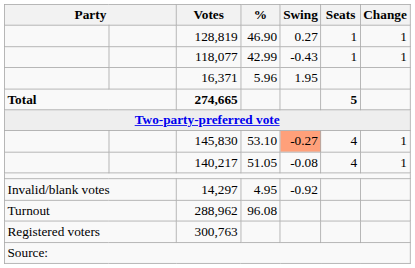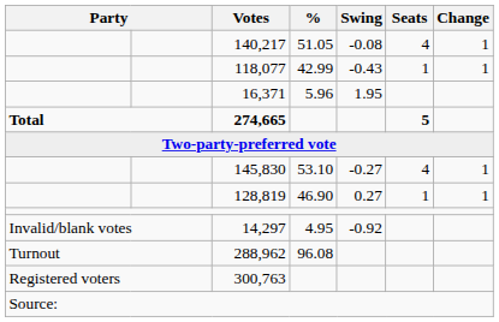 <table class="wikitable">
 <tr>
 <th colspan=2 style="width:200px"><strong>Party</strong></th>
 <th style="width:70px; text-align:center;"><strong>Votes</strong></th>
 <th style="width:40px; text-align:center;"><strong>%</strong></th>
 <th style="width:40px; text-align:center;"><strong>Swing</strong></th>
 <th style="width:40px; text-align:center;"><strong>Seats</strong></th>
 <th style="width:40px; text-align:center;"><strong>Change</strong></th>
 </tr>
 <tr>
 <td> </td>
 <td></td>
-<td align=right>128,819</td>
-<td align=right>46.90</td>
-<td align=right>0.27</td>
-<td align=right>1</td>
+<td align=right>140,217</td>
+<td align=right>51.05</td>
+<td align=right>-0.08</td>
+<td align=right>4</td>
 <td align=right> 1</td>
 </tr>
 <tr>
 <td> </td>
 <td></td>
 <td align=right>118,077</td>
 <td align=right>42.99</td>
 <td align=right>-0.43</td>
 <td align=right>1</td>
 <td align=right> 1</td>
 </tr>
 <tr>
 <td> </td>
 <td></td>
 <td align=right>16,371</td>
 <td align=right>5.96</td>
 <td align=right>1.95</td>
 <td align=right></td>
 <td align=right></td>
 </tr>
 <tr>
 <td colspan=2 align="left"><strong>Total</strong></td>
 <td align=right><strong>274,665</strong></td>
 <td align=right></td>
 <td align=right></td>
 <td align=right><strong>5</strong></td>
 <td align=right></td>
 </tr>
 <tr>
 <td colspan=7 style="text-align:center; background:#eee;"><strong><a href='#'>Two-party-preferred vote</a></strong></td>
 </tr>
 <tr>
 <td> </td>
 <td></td>
 <td align=right>145,830</td>
 <td align=right>53.10</td>
-<td align=right style="background: lightsalmon;">-0.27</td>
+<td align=right>-0.27</td>
 <td align=right>4</td>
 <td align=right> 1</td>
 </tr>
 <tr>
 <td> </td>
 <td></td>
-<td align=right>140,217</td>
-<td align=right>51.05</td>
-<td align=right>-0.08</td>
-<td align=right>4</td>
+<td align=right>128,819</td>
+<td align=right>46.90</td>
+<td align=right>0.27</td>
+<td align=right>1</td>
 <td align=right> 1</td>
 </tr>
 <tr>
 <td colspan=7></td>
 </tr>
 <tr>
 <td colspan=2 style="text-align:left;">Invalid/blank votes</td>
 <td align=right>14,297</td>
 <td align=right>4.95</td>
 <td align=right>-0.92</td>
 <td></td>
 <td></td>
 </tr>
 <tr>
 <td colspan=2 style="text-align:left;">Turnout</td>
 <td align=right>288,962</td>
 <td align=right>96.08</td>
 <td></td>
 <td></td>
 <td></td>
 </tr>
 <tr>
 <td colspan=2 style="text-align:left;">Registered voters</td>
 <td align=right>300,763</td>
 <td></td>
 <td></td>
 <td></td>
 <td></td>
 </tr>
 <tr>
 <td colspan=7 align="left">Source: </td>
 </tr>
 </table>
